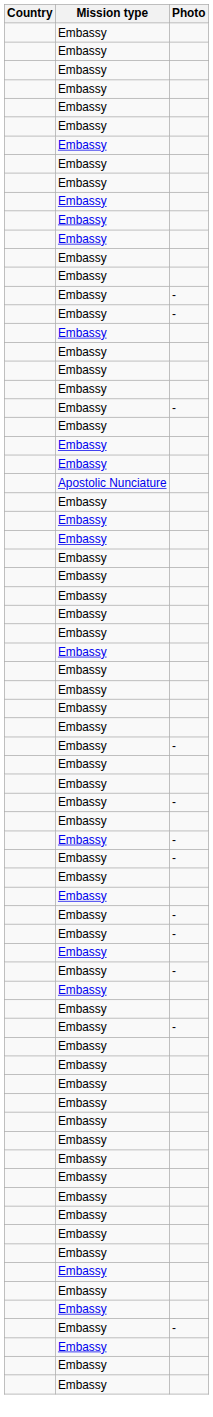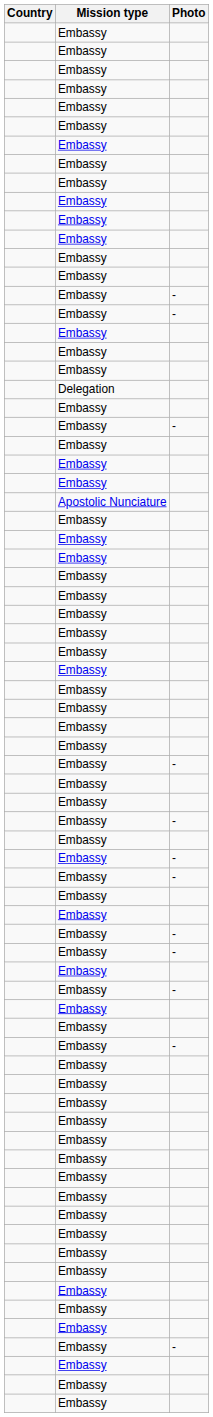 <table class="wikitable sortable">
 <tr style="vertical-align:middle;">
 <th>Country</th>
 <th>Mission type</th>
 <th>Photo</th>
 </tr>
 <tr>
 <td></td>
 <td>Embassy</td>
 <td></td>
 </tr>
 <tr>
 <td></td>
 <td>Embassy</td>
 <td></td>
 </tr>
 <tr>
 <td></td>
 <td>Embassy</td>
 <td></td>
 </tr>
 <tr>
 <td></td>
 <td>Embassy</td>
 <td></td>
 </tr>
 <tr>
 <td></td>
 <td>Embassy</td>
 <td></td>
 </tr>
 <tr>
 <td></td>
 <td>Embassy</td>
 <td></td>
 </tr>
 <tr>
 <td></td>
 <td><a href='#'>Embassy</a></td>
 <td></td>
 </tr>
 <tr>
 <td></td>
 <td>Embassy</td>
 <td></td>
 </tr>
 <tr>
 <td></td>
 <td>Embassy</td>
 <td></td>
 </tr>
 <tr>
 <td></td>
 <td><a href='#'>Embassy</a></td>
 <td></td>
 </tr>
 <tr>
 <td></td>
 <td><a href='#'>Embassy</a></td>
 <td></td>
 </tr>
 <tr>
 <td></td>
 <td><a href='#'>Embassy</a></td>
 <td></td>
 </tr>
 <tr>
 <td></td>
 <td>Embassy</td>
 <td></td>
 </tr>
 <tr>
 <td></td>
 <td>Embassy</td>
 <td></td>
 </tr>
 <tr>
 <td></td>
 <td>Embassy</td>
 <td>-</td>
 </tr>
 <tr>
 <td></td>
 <td>Embassy</td>
 <td>-</td>
 </tr>
 <tr>
 <td></td>
 <td><a href='#'>Embassy</a></td>
 <td></td>
 </tr>
 <tr>
 <td></td>
 <td>Embassy</td>
 <td></td>
 </tr>
 <tr>
 <td></td>
 <td>Embassy</td>
+<td></td>
+</tr>
+<tr>
+<td></td>
+<td>Delegation</td>
 <td></td>
 </tr>
 <tr>
 <td></td>
 <td>Embassy</td>
 <td></td>
 </tr>
 <tr>
 <td></td>
 <td>Embassy</td>
 <td> -</td>
 </tr>
 <tr>
 <td></td>
 <td>Embassy</td>
 <td></td>
 </tr>
 <tr>
 <td></td>
 <td><a href='#'>Embassy</a></td>
 <td></td>
 </tr>
 <tr>
 <td></td>
 <td><a href='#'>Embassy</a></td>
 <td></td>
 </tr>
 <tr>
 <td></td>
 <td><a href='#'>Apostolic Nunciature</a></td>
 <td></td>
 </tr>
 <tr>
 <td></td>
 <td>Embassy</td>
 <td></td>
 </tr>
 <tr>
 <td></td>
 <td><a href='#'>Embassy</a></td>
 <td></td>
 </tr>
 <tr>
 <td></td>
 <td><a href='#'>Embassy</a></td>
 <td></td>
 </tr>
 <tr>
 <td></td>
 <td>Embassy</td>
 <td></td>
 </tr>
 <tr>
 <td></td>
 <td>Embassy</td>
 <td></td>
 </tr>
 <tr>
 <td></td>
 <td>Embassy</td>
 <td></td>
 </tr>
 <tr>
 <td></td>
 <td>Embassy</td>
 <td></td>
 </tr>
 <tr>
 <td></td>
 <td>Embassy</td>
 <td></td>
 </tr>
 <tr>
 <td></td>
 <td><a href='#'>Embassy</a></td>
 <td></td>
 </tr>
 <tr>
 <td></td>
 <td>Embassy</td>
 <td></td>
 </tr>
 <tr>
 <td></td>
 <td>Embassy</td>
 <td></td>
 </tr>
 <tr>
 <td></td>
 <td>Embassy</td>
 <td></td>
 </tr>
 <tr>
 <td></td>
 <td>Embassy</td>
 <td></td>
 </tr>
 <tr>
 <td></td>
 <td>Embassy</td>
 <td>-</td>
 </tr>
 <tr>
 <td></td>
 <td>Embassy</td>
 <td></td>
 </tr>
 <tr>
 <td></td>
 <td>Embassy</td>
 <td></td>
 </tr>
 <tr>
 <td></td>
 <td>Embassy</td>
 <td>-</td>
 </tr>
 <tr>
 <td></td>
 <td>Embassy</td>
 <td></td>
 </tr>
 <tr>
 <td></td>
 <td><a href='#'>Embassy</a></td>
 <td> -</td>
 </tr>
 <tr>
 <td></td>
 <td>Embassy</td>
 <td>-</td>
 </tr>
 <tr>
 <td></td>
 <td>Embassy</td>
 <td></td>
 </tr>
 <tr>
 <td></td>
 <td><a href='#'>Embassy</a></td>
 <td></td>
 </tr>
 <tr>
 <td></td>
 <td>Embassy</td>
 <td>-</td>
 </tr>
 <tr>
 <td></td>
 <td>Embassy</td>
 <td>-</td>
 </tr>
 <tr>
 <td></td>
 <td><a href='#'>Embassy</a></td>
 <td></td>
 </tr>
 <tr>
 <td></td>
 <td>Embassy</td>
 <td>-</td>
 </tr>
 <tr>
 <td></td>
 <td><a href='#'>Embassy</a></td>
 <td></td>
 </tr>
 <tr>
 <td></td>
 <td>Embassy</td>
 <td></td>
 </tr>
 <tr>
 <td></td>
 <td>Embassy</td>
 <td>-</td>
 </tr>
 <tr>
 <td></td>
 <td>Embassy</td>
 <td></td>
 </tr>
 <tr>
 <td></td>
 <td>Embassy</td>
 <td></td>
 </tr>
 <tr>
 <td></td>
 <td>Embassy</td>
 <td></td>
 </tr>
 <tr>
 <td></td>
 <td>Embassy</td>
 <td></td>
 </tr>
 <tr>
 <td></td>
 <td>Embassy</td>
 <td></td>
 </tr>
 <tr>
 <td></td>
 <td>Embassy</td>
 <td></td>
 </tr>
 <tr>
 <td></td>
 <td>Embassy</td>
 <td></td>
 </tr>
 <tr>
 <td></td>
 <td>Embassy</td>
 <td></td>
 </tr>
 <tr>
 <td></td>
 <td>Embassy</td>
 <td></td>
 </tr>
 <tr>
 <td></td>
 <td>Embassy</td>
 <td></td>
 </tr>
 <tr>
 <td></td>
 <td>Embassy</td>
 <td></td>
 </tr>
 <tr>
 <td></td>
 <td>Embassy</td>
 <td></td>
 </tr>
 <tr>
 <td></td>
 <td><a href='#'>Embassy</a></td>
 <td></td>
 </tr>
 <tr>
 <td></td>
 <td>Embassy</td>
 <td></td>
 </tr>
 <tr>
 <td></td>
 <td><a href='#'>Embassy</a></td>
 <td></td>
 </tr>
 <tr>
 <td></td>
 <td>Embassy</td>
 <td>-</td>
 </tr>
 <tr>
 <td></td>
 <td><a href='#'>Embassy</a></td>
 <td></td>
 </tr>
 <tr>
 <td></td>
 <td>Embassy</td>
 <td></td>
 </tr>
 <tr>
 <td></td>
 <td>Embassy</td>
 <td></td>
 </tr>
 </table>
